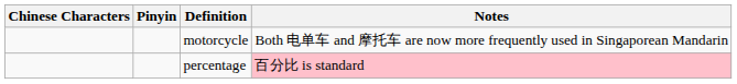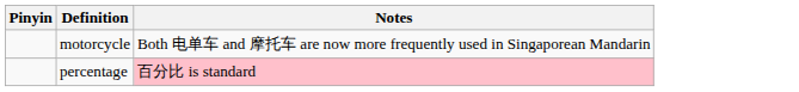 <table class=wikitable>
 <tr>
-<th>Chinese Characters</th>
 <th>Pinyin</th>
 <th>Definition</th>
 <th>Notes</th>
 </tr>
 <tr>
 <td></td>
-<td></td>
 <td>motorcycle</td>
 <td>Both 电单车 and 摩托车 are now more frequently used in Singaporean Mandarin</td>
 </tr>
 <tr>
 <td></td>
-<td></td>
 <td>percentage</td>
 <td style="background: pink;">百分比 is standard</td>
 </tr>
 </table>
